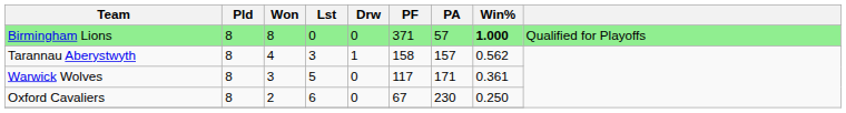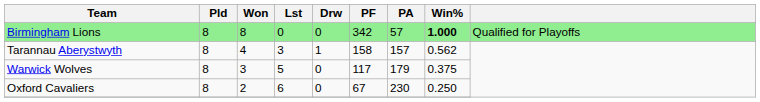 <table class="wikitable" width=65%">
 <tr>
 <th width=26%>Team</th>
 <th width=5%>Pld</th>
 <th width=5%>Won</th>
 <th width=5%>Lst</th>
 <th width=5%>Drw</th>
 <th width=5%>PF</th>
 <th width=5%>PA</th>
 <th width=6%>Win%</th>
 <th width=38%></th>
 </tr>
 <tr style="background:lightgreen">
 <td><a href='#'>Birmingham</a> Lions</td>
 <td>8</td>
 <td>8</td>
 <td>0</td>
 <td>0</td>
-<td>371</td>
+<td>342</td>
 <td>57</td>
 <td><strong>1.000</strong></td>
 <td>Qualified for Playoffs</td>
 </tr>
 <tr>
 <td>Tarannau <a href='#'>Aberystwyth</a></td>
 <td>8</td>
 <td>4</td>
 <td>3</td>
 <td>1</td>
 <td>158</td>
 <td>157</td>
 <td>0.562</td>
 </tr>
 <tr>
 <td><a href='#'>Warwick</a> Wolves</td>
 <td>8</td>
 <td>3</td>
 <td>5</td>
 <td>0</td>
 <td>117</td>
-<td>171</td>
-<td>0.361</td>
+<td>179</td>
+<td>0.375</td>
 </tr>
 <tr>
 <td>Oxford Cavaliers</td>
 <td>8</td>
 <td>2</td>
 <td>6</td>
 <td>0</td>
 <td>67</td>
 <td>230</td>
 <td>0.250</td>
 </tr>
 <tr>
 </tr>
 </table>
